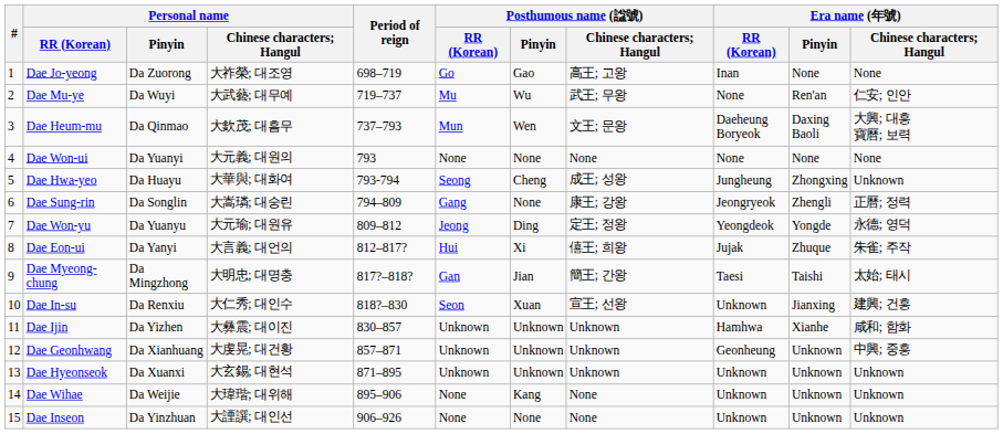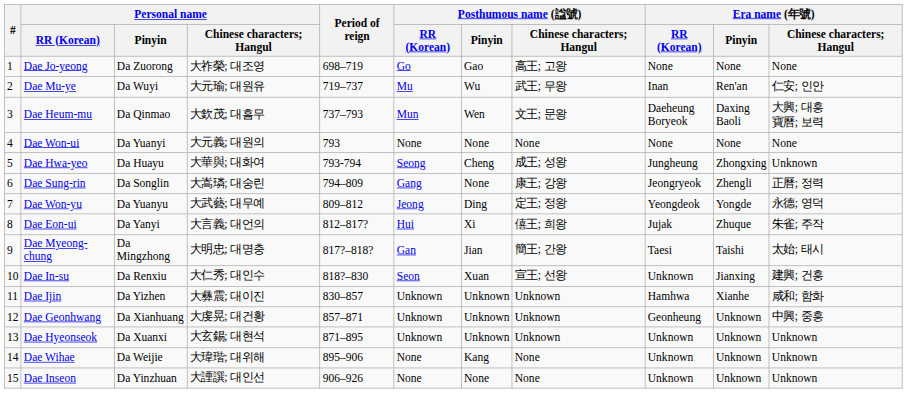 <table class="wikitable">
 <tr>
 <th rowspan="2">#</th>
 <th colspan="3"><a href='#'>Personal name</a></th>
 <th rowspan="2">Period of reign</th>
 <th colspan="3"><a href='#'>Posthumous name</a> (諡號)</th>
 <th colspan="3"><a href='#'>Era name</a> (年號)</th>
 </tr>
 <tr>
 <th><a href='#'>RR (Korean)</a></th>
 <th>Pinyin</th>
 <th>Chinese characters; Hangul</th>
 <th><a href='#'>RR (Korean)</a></th>
 <th>Pinyin</th>
 <th>Chinese characters; Hangul</th>
 <th><a href='#'>RR (Korean)</a></th>
 <th>Pinyin</th>
 <th>Chinese characters; Hangul</th>
 </tr>
 <tr>
 <td>1</td>
 <td><a href='#'>Dae Jo-yeong</a></td>
 <td>Da Zuorong</td>
 <td>大祚榮; 대조영</td>
 <td>698–719</td>
 <td><a href='#'>Go</a></td>
 <td>Gao</td>
 <td>高王; 고왕</td>
-<td>Inan</td>
+<td>None</td>
 <td>None</td>
 <td>None</td>
 </tr>
 <tr>
 <td>2</td>
 <td><a href='#'>Dae Mu-ye</a></td>
 <td>Da Wuyi</td>
-<td>大武藝; 대무예</td>
+<td>大元瑜; 대원유</td>
 <td>719–737</td>
 <td><a href='#'>Mu</a></td>
 <td>Wu</td>
 <td>武王; 무왕</td>
-<td>None</td>
+<td>Inan</td>
 <td>Ren'an</td>
 <td>仁安; 인안</td>
 </tr>
 <tr>
 <td>3</td>
 <td><a href='#'>Dae Heum-mu</a></td>
 <td>Da Qinmao</td>
 <td>大欽茂; 대흠무</td>
 <td>737–793</td>
 <td><a href='#'>Mun</a></td>
 <td>Wen</td>
 <td>文王; 문왕</td>
 <td>Daeheung <br> Boryeok</td>
 <td>Daxing <br> Baoli</td>
 <td>大興; 대흥 <br> 寶曆; 보력</td>
 </tr>
 <tr>
 <td>4</td>
 <td><a href='#'>Dae Won-ui</a></td>
 <td>Da Yuanyi</td>
 <td>大元義; 대원의</td>
 <td>793</td>
 <td>None</td>
 <td>None</td>
 <td>None</td>
 <td>None</td>
 <td>None</td>
 <td>None</td>
 </tr>
 <tr>
 <td>5</td>
 <td><a href='#'>Dae Hwa-yeo</a></td>
 <td>Da Huayu</td>
 <td>大華與; 대화여</td>
 <td>793-794</td>
 <td><a href='#'>Seong</a></td>
 <td>Cheng</td>
 <td>成王; 성왕</td>
 <td>Jungheung</td>
 <td>Zhongxing</td>
 <td>Unknown</td>
 </tr>
 <tr>
 <td>6</td>
 <td><a href='#'>Dae Sung-rin</a></td>
 <td>Da Songlin</td>
 <td>大嵩璘; 대숭린</td>
 <td>794–809</td>
 <td><a href='#'>Gang</a></td>
 <td>None</td>
 <td>康王; 강왕</td>
 <td>Jeongryeok</td>
 <td>Zhengli</td>
 <td>正曆; 정력</td>
 </tr>
 <tr>
 <td>7</td>
 <td><a href='#'>Dae Won-yu</a></td>
 <td>Da Yuanyu</td>
-<td>大元瑜; 대원유</td>
+<td>大武藝; 대무예</td>
 <td>809–812</td>
 <td><a href='#'>Jeong</a></td>
 <td>Ding</td>
 <td>定王; 정왕</td>
 <td>Yeongdeok</td>
 <td>Yongde</td>
 <td>永德; 영덕</td>
 </tr>
 <tr>
 <td>8</td>
 <td><a href='#'>Dae Eon-ui</a></td>
 <td>Da Yanyi</td>
 <td>大言義; 대언의</td>
 <td>812–817?</td>
 <td><a href='#'>Hui</a></td>
 <td>Xi</td>
 <td>僖王; 희왕</td>
 <td>Jujak</td>
 <td>Zhuque</td>
 <td>朱雀; 주작</td>
 </tr>
 <tr>
 <td>9</td>
 <td><a href='#'>Dae Myeong-chung</a></td>
 <td>Da Mingzhong</td>
 <td>大明忠; 대명충</td>
 <td>817?–818?</td>
 <td><a href='#'>Gan</a></td>
 <td>Jian</td>
 <td>簡王; 간왕</td>
 <td>Taesi</td>
 <td>Taishi</td>
 <td>太始; 태시</td>
 </tr>
 <tr>
 <td>10</td>
 <td><a href='#'>Dae In-su</a></td>
 <td>Da Renxiu</td>
 <td>大仁秀; 대인수</td>
 <td>818?–830</td>
 <td><a href='#'>Seon</a></td>
 <td>Xuan</td>
 <td>宣王; 선왕</td>
 <td>Unknown</td>
 <td>Jianxing</td>
 <td>建興; 건흥</td>
 </tr>
 <tr>
 <td>11</td>
 <td><a href='#'>Dae Ijin</a></td>
 <td>Da Yizhen</td>
 <td>大彝震; 대이진</td>
 <td>830–857</td>
 <td>Unknown</td>
 <td>Unknown</td>
 <td>Unknown</td>
 <td>Hamhwa</td>
 <td>Xianhe</td>
 <td>咸和; 함화</td>
 </tr>
 <tr>
 <td>12</td>
 <td><a href='#'>Dae Geonhwang</a></td>
 <td>Da Xianhuang</td>
 <td>大虔晃; 대건황</td>
 <td>857–871</td>
 <td>Unknown</td>
 <td>Unknown</td>
 <td>Unknown</td>
 <td>Geonheung</td>
 <td>Unknown</td>
 <td>中興; 중흥</td>
 </tr>
 <tr>
 <td>13</td>
 <td><a href='#'>Dae Hyeonseok</a></td>
 <td>Da Xuanxi</td>
 <td>大玄錫; 대현석</td>
 <td>871–895</td>
 <td>Unknown</td>
 <td>Unknown</td>
 <td>Unknown</td>
 <td>Unknown</td>
 <td>Unknown</td>
 <td>Unknown</td>
 </tr>
 <tr>
 <td>14</td>
 <td><a href='#'>Dae Wihae</a></td>
 <td>Da Weijie</td>
 <td>大瑋瑎; 대위해</td>
 <td>895–906</td>
 <td>None</td>
 <td>Kang</td>
 <td>None</td>
 <td>Unknown</td>
 <td>Unknown</td>
 <td>Unknown</td>
 </tr>
 <tr>
 <td>15</td>
 <td><a href='#'>Dae Inseon</a></td>
 <td>Da Yinzhuan</td>
 <td>大諲譔; 대인선</td>
 <td>906–926</td>
 <td>None</td>
 <td>None</td>
 <td>None</td>
 <td>Unknown</td>
 <td>Unknown</td>
 <td>Unknown</td>
 </tr>
 </table>
